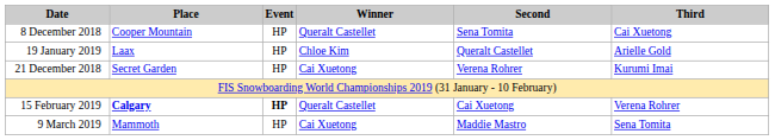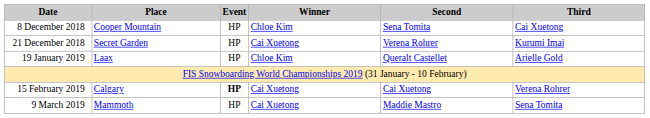 <table class="wikitable plainrowheaders" style="background:#fff; font-size:86%; line-height:16px; border:grey solid 1px; border-collapse:collapse;">
 <tr>
 <th scope="col" style="background:#ccc; width:120px;">Date</th>
 <th scope="col" style="background:#ccc; width:180px;">Place</th>
 <th scope="col" style="background:#ccc; width:30px;">Event</th>
 <th scope="col" style="background:#ccc; width:185px;">Winner</th>
 <th scope="col" style="background:#ccc; width:185px;">Second</th>
 <th scope="col" style="background:#ccc; width:185px;">Third</th>
 </tr>
 <tr>
 <td align="right">8 December 2018  </td>
 <td> <a href='#'>Cooper Mountain</a></td>
 <td align="center">HP</td>
-<td> <a href='#'>Queralt Castellet</a></td>
+<td> <a href='#'>Chloe Kim</a></td>
 <td> <a href='#'>Sena Tomita</a></td>
 <td> <a href='#'>Cai Xuetong</a></td>
+</tr>
+<tr>
+<td align="right">21 December 2018  </td>
+<td> <a href='#'>Secret Garden</a></td>
+<td align="center">HP</td>
+<td> <a href='#'>Cai Xuetong</a></td>
+<td> <a href='#'>Verena Rohrer</a></td>
+<td> <a href='#'>Kurumi Imai</a></td>
 </tr>
 <tr>
 <td align="right">19 January 2019  </td>
 <td> <a href='#'>Laax</a></td>
 <td align="center">HP</td>
 <td> <a href='#'>Chloe Kim</a></td>
 <td> <a href='#'>Queralt Castellet</a></td>
 <td> <a href='#'>Arielle Gold</a></td>
 </tr>
-<tr>
-<td align="right">21 December 2018  </td>
-<td> <a href='#'>Secret Garden</a></td>
-<td align="center">HP</td>
-<td> <a href='#'>Cai Xuetong</a></td>
-<td> <a href='#'>Verena Rohrer</a></td>
-<td> <a href='#'>Kurumi Imai</a></td>
-</tr>
 <tr style="background:#FFEBAD">
 <td colspan="6" align="middle"><a href='#'>FIS Snowboarding World Championships 2019</a>  (31 January - 10 February)</td>
 </tr>
 <tr>
 <td align="right">15 February 2019  </td>
-<td><strong> <a href='#'>Calgary</a></strong></td>
+<td> <a href='#'>Calgary</a></td>
 <td align="center"><strong>HP</strong></td>
-<td> <a href='#'>Queralt Castellet</a></td>
+<td> <a href='#'>Cai Xuetong</a></td>
 <td> <a href='#'>Cai Xuetong</a></td>
 <td> <a href='#'>Verena Rohrer</a></td>
 </tr>
 <tr>
 <td align="right">9 March 2019  </td>
 <td> <a href='#'>Mammoth</a></td>
 <td align="center">HP</td>
 <td> <a href='#'>Cai Xuetong</a></td>
 <td> <a href='#'>Maddie Mastro</a></td>
 <td> <a href='#'>Sena Tomita</a></td>
 </tr>
 </table>
